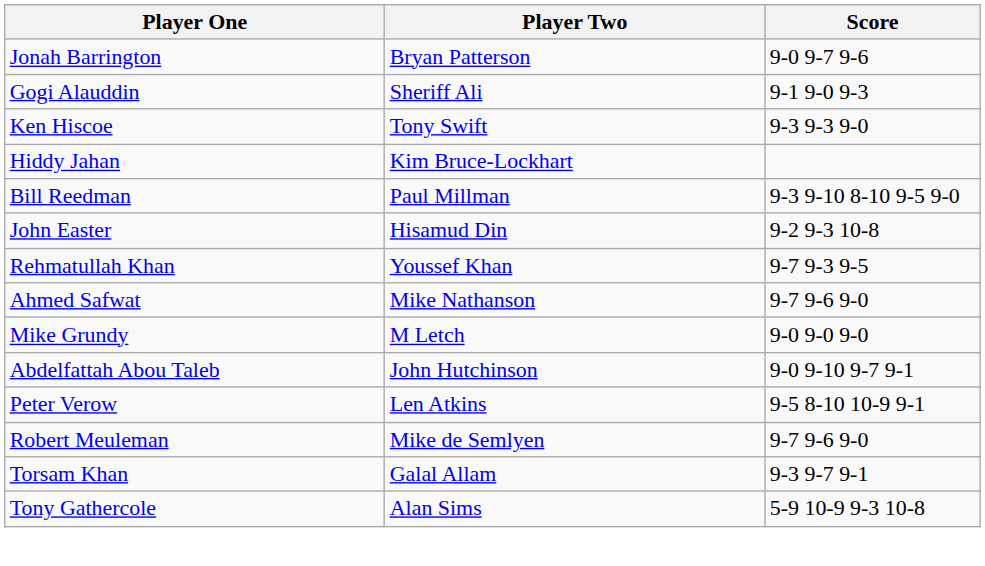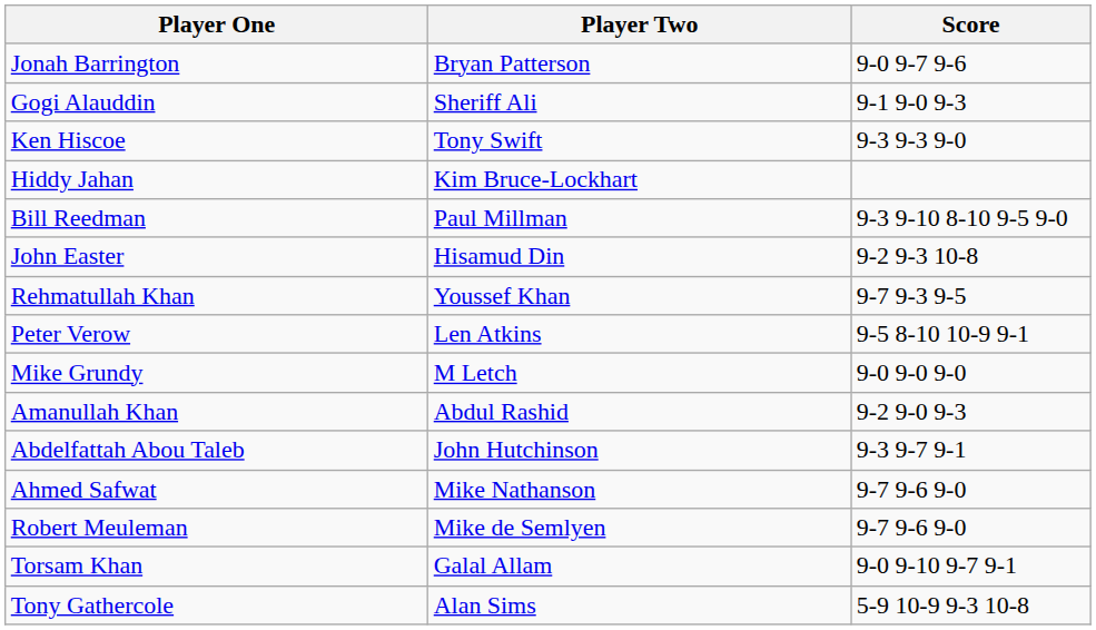 <table class="wikitable">
 <tr>
 <th width=270>Player One</th>
 <th width=270>Player Two</th>
 <th width=150>Score</th>
 </tr>
 <tr>
 <td> <a href='#'>Jonah Barrington</a></td>
 <td> <a href='#'>Bryan Patterson</a></td>
 <td>9-0 9-7 9-6</td>
 </tr>
 <tr>
 <td> <a href='#'>Gogi Alauddin</a></td>
 <td> <a href='#'>Sheriff Ali</a></td>
 <td>9-1 9-0 9-3</td>
 </tr>
 <tr>
 <td> <a href='#'>Ken Hiscoe</a></td>
 <td> <a href='#'>Tony Swift</a></td>
 <td>9-3 9-3 9-0</td>
 </tr>
 <tr>
 <td> <a href='#'>Hiddy Jahan</a></td>
 <td> <a href='#'>Kim Bruce-Lockhart</a></td>
 <td></td>
 </tr>
 <tr>
 <td> <a href='#'>Bill Reedman</a></td>
 <td> <a href='#'>Paul Millman</a></td>
 <td>9-3 9-10 8-10 9-5 9-0</td>
 </tr>
 <tr>
 <td> <a href='#'>John Easter</a></td>
 <td> <a href='#'>Hisamud Din</a></td>
 <td>9-2 9-3 10-8</td>
 </tr>
 <tr>
 <td> <a href='#'>Rehmatullah Khan</a></td>
 <td> <a href='#'>Youssef Khan</a></td>
 <td>9-7 9-3 9-5</td>
 </tr>
 <tr>
-<td> <a href='#'>Ahmed Safwat</a></td>
-<td> <a href='#'>Mike Nathanson</a></td>
-<td>9-7 9-6 9-0</td>
+<td> <a href='#'>Peter Verow</a></td>
+<td> <a href='#'>Len Atkins</a></td>
+<td>9-5 8-10 10-9 9-1</td>
 </tr>
 <tr>
 <td> <a href='#'>Mike Grundy</a></td>
 <td> <a href='#'>M Letch</a></td>
 <td>9-0 9-0 9-0</td>
 </tr>
 <tr>
+<td> <a href='#'>Amanullah Khan</a></td>
+<td> <a href='#'>Abdul Rashid</a></td>
+<td>9-2 9-0 9-3</td>
+</tr>
+<tr>
 <td> <a href='#'>Abdelfattah Abou Taleb</a></td>
 <td> <a href='#'>John Hutchinson</a></td>
-<td>9-0 9-10 9-7 9-1</td>
+<td>9-3 9-7 9-1</td>
 </tr>
 <tr>
-<td> <a href='#'>Peter Verow</a></td>
-<td> <a href='#'>Len Atkins</a></td>
-<td>9-5 8-10 10-9 9-1</td>
+<td> <a href='#'>Ahmed Safwat</a></td>
+<td> <a href='#'>Mike Nathanson</a></td>
+<td>9-7 9-6 9-0</td>
 </tr>
 <tr>
 <td> <a href='#'>Robert Meuleman</a></td>
 <td> <a href='#'>Mike de Semlyen</a></td>
 <td>9-7 9-6 9-0</td>
 </tr>
 <tr>
 <td> <a href='#'>Torsam Khan</a></td>
 <td> <a href='#'>Galal Allam</a></td>
-<td>9-3 9-7 9-1</td>
+<td>9-0 9-10 9-7 9-1</td>
 </tr>
 <tr>
 <td> <a href='#'>Tony Gathercole</a></td>
 <td> <a href='#'>Alan Sims</a></td>
 <td>5-9 10-9 9-3 10-8</td>
 </tr>
 </table>
